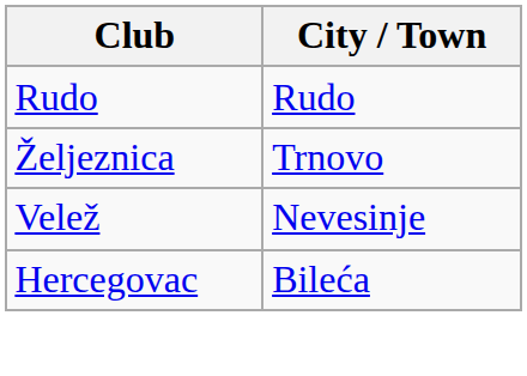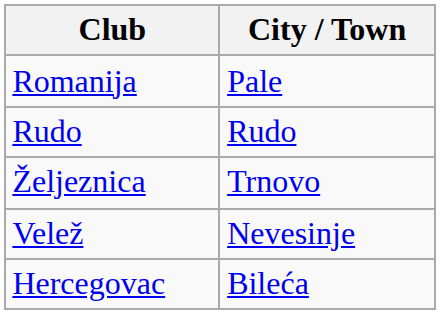 <table class="wikitable sortable">
 <tr>
 <th style="width:100px;">Club</th>
 <th style="width:100px;">City / Town</th>
+</tr>
+<tr>
+<td><a href='#'>Romanija</a></td>
+<td><a href='#'>Pale</a></td>
 </tr>
 <tr>
 <td><a href='#'>Rudo</a></td>
 <td><a href='#'>Rudo</a></td>
 </tr>
 <tr>
 <td><a href='#'>Željeznica</a></td>
 <td><a href='#'>Trnovo</a></td>
 </tr>
 <tr>
 <td><a href='#'>Velež</a></td>
 <td><a href='#'>Nevesinje</a></td>
 </tr>
 <tr>
 <td><a href='#'>Hercegovac</a></td>
 <td><a href='#'>Bileća</a></td>
 </tr>
 </table>
